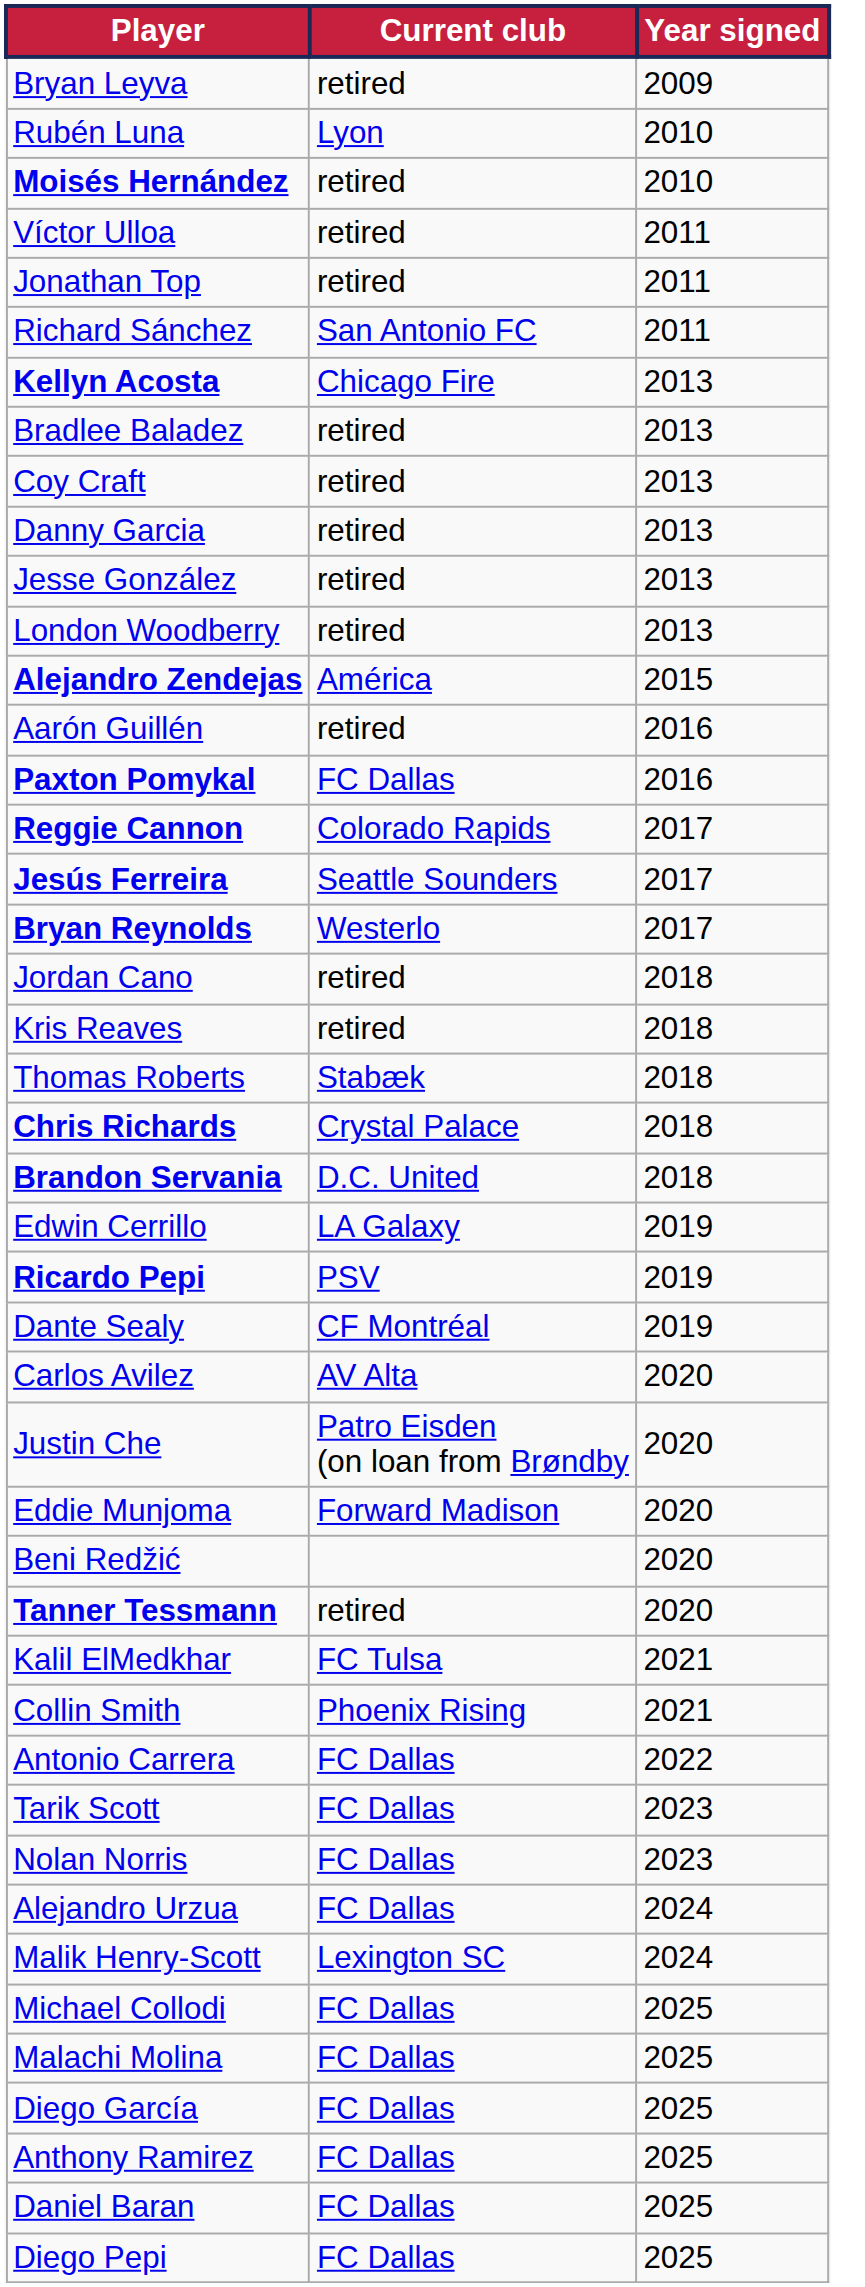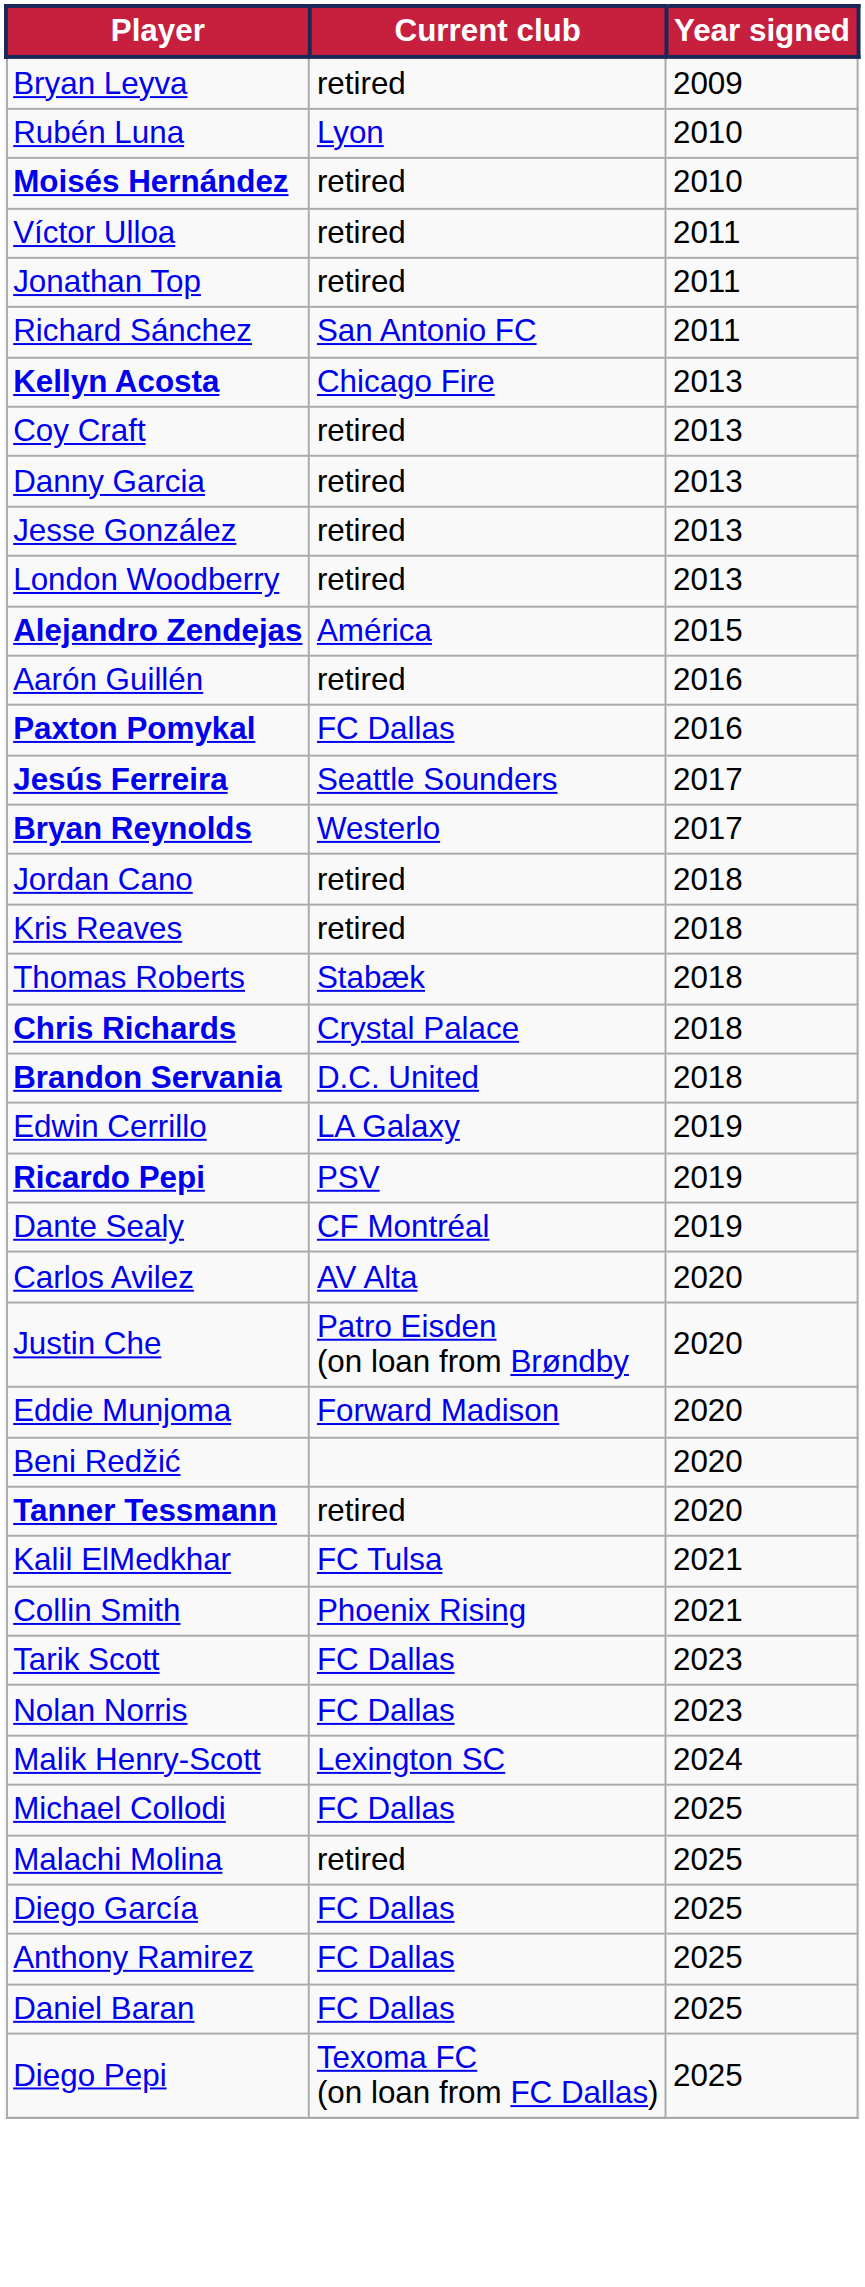 <table class="wikitable" style="text-align:center">
 <tr>
 <th style="background:#C6203E; color:#FFFFFF; border:2px solid #1A2857;">Player</th>
 <th style="background:#C6203E; color:#FFFFFF; border:2px solid #1A2857;">Current club</th>
 <th style="background:#C6203E; color:#FFFFFF; border:2px solid #1A2857;">Year signed</th>
 </tr>
 <tr>
 <td align=left> <a href='#'>Bryan Leyva</a></td>
 <td align=left>retired</td>
 <td align=left>2009</td>
 </tr>
 <tr>
 <td align=left> <a href='#'>Rubén Luna</a></td>
 <td align=left> <a href='#'>Lyon</a></td>
 <td align=left>2010</td>
 </tr>
 <tr>
 <td align=left> <strong><a href='#'>Moisés Hernández</a></strong></td>
 <td align=left>retired</td>
 <td align=left>2010</td>
 </tr>
 <tr>
 <td align=left> <a href='#'>Víctor Ulloa</a></td>
 <td align=left>retired</td>
 <td align=left>2011</td>
 </tr>
 <tr>
 <td align=left> <a href='#'>Jonathan Top</a></td>
 <td align=left>retired</td>
 <td align=left>2011</td>
 </tr>
 <tr>
 <td align=left> <a href='#'>Richard Sánchez</a></td>
 <td align=left> <a href='#'>San Antonio FC</a></td>
 <td align=left>2011</td>
 </tr>
 <tr>
 <td align=left> <strong><a href='#'>Kellyn Acosta</a></strong></td>
 <td align=left> <a href='#'>Chicago Fire</a></td>
 <td align=left>2013</td>
 </tr>
 <tr>
-<td align=left> <a href='#'>Bradlee Baladez</a></td>
-<td align=left>retired</td>
-<td align=left>2013</td>
-</tr>
-<tr>
 <td align=left> <a href='#'>Coy Craft</a></td>
 <td align=left>retired</td>
 <td align=left>2013</td>
 </tr>
 <tr>
 <td align=left> <a href='#'>Danny Garcia</a></td>
 <td align=left>retired</td>
 <td align=left>2013</td>
 </tr>
 <tr>
 <td align=left> <a href='#'>Jesse González</a></td>
 <td align=left>retired</td>
 <td align=left>2013</td>
 </tr>
 <tr>
 <td align=left> <a href='#'>London Woodberry</a></td>
 <td align=left>retired</td>
 <td align=left>2013</td>
 </tr>
 <tr>
 <td align=left> <strong><a href='#'>Alejandro Zendejas</a></strong></td>
 <td align=left> <a href='#'>América</a></td>
 <td align=left>2015</td>
 </tr>
 <tr>
 <td align=left> <a href='#'>Aarón Guillén</a></td>
 <td align=left>retired</td>
 <td align=left>2016</td>
 </tr>
 <tr>
 <td align=left> <strong><a href='#'>Paxton Pomykal</a></strong></td>
 <td align=left> <a href='#'>FC Dallas</a></td>
 <td align=left>2016</td>
-</tr>
-<tr>
-<td align=left> <strong><a href='#'>Reggie Cannon</a></strong></td>
-<td align=left> <a href='#'>Colorado Rapids</a></td>
-<td align=left>2017</td>
 </tr>
 <tr>
 <td align=left> <strong><a href='#'>Jesús Ferreira</a></strong></td>
 <td align=left> <a href='#'>Seattle Sounders</a></td>
 <td align=left>2017</td>
 </tr>
 <tr>
 <td align=left> <strong><a href='#'>Bryan Reynolds</a></strong></td>
 <td align=left> <a href='#'>Westerlo</a></td>
 <td align=left>2017</td>
 </tr>
 <tr>
 <td align=left> <a href='#'>Jordan Cano</a></td>
 <td align=left>retired</td>
 <td align=left>2018</td>
 </tr>
 <tr>
 <td align=left> <a href='#'>Kris Reaves</a></td>
 <td align=left>retired</td>
 <td align=left>2018</td>
 </tr>
 <tr>
 <td align=left> <a href='#'>Thomas Roberts</a></td>
 <td align=left> <a href='#'>Stabæk</a></td>
 <td align=left>2018</td>
 </tr>
 <tr>
 <td align=left> <strong><a href='#'>Chris Richards</a></strong></td>
 <td align=left> <a href='#'>Crystal Palace</a></td>
 <td align=left>2018</td>
 </tr>
 <tr>
 <td align=left> <strong><a href='#'>Brandon Servania</a></strong></td>
 <td align=left> <a href='#'>D.C. United</a></td>
 <td align=left>2018</td>
 </tr>
 <tr>
 <td align=left> <a href='#'>Edwin Cerrillo</a></td>
 <td align=left> <a href='#'>LA Galaxy</a></td>
 <td align=left>2019</td>
 </tr>
 <tr>
 <td align=left> <strong><a href='#'>Ricardo Pepi</a></strong></td>
 <td align=left> <a href='#'>PSV</a></td>
 <td align=left>2019</td>
 </tr>
 <tr>
 <td align=left> <a href='#'>Dante Sealy</a></td>
 <td align=left> <a href='#'>CF Montréal</a></td>
 <td align=left>2019</td>
 </tr>
 <tr>
 <td align=left> <a href='#'>Carlos Avilez</a></td>
 <td align=left> <a href='#'>AV Alta</a></td>
 <td align=left>2020</td>
 </tr>
 <tr>
 <td align=left> <a href='#'>Justin Che</a></td>
 <td align=left> <a href='#'>Patro Eisden</a><br>(on loan from  <a href='#'>Brøndby</a></td>
 <td align=left>2020</td>
 </tr>
 <tr>
 <td align=left> <a href='#'>Eddie Munjoma</a></td>
 <td align=left> <a href='#'>Forward Madison</a></td>
 <td align=left>2020</td>
 </tr>
 <tr>
 <td align=left> <a href='#'>Beni Redžić</a></td>
 <td align=left></td>
 <td align=left>2020</td>
 </tr>
 <tr>
 <td align=left> <strong><a href='#'>Tanner Tessmann</a></strong></td>
 <td align=left>retired</td>
 <td align=left>2020</td>
 </tr>
 <tr>
 <td align=left> <a href='#'>Kalil ElMedkhar</a></td>
 <td align=left> <a href='#'>FC Tulsa</a></td>
 <td align=left>2021</td>
 </tr>
 <tr>
 <td align=left> <a href='#'>Collin Smith</a></td>
 <td align=left> <a href='#'>Phoenix Rising</a></td>
 <td align=left>2021</td>
 </tr>
 <tr>
-<td align=left> <a href='#'>Antonio Carrera</a></td>
-<td align=left> <a href='#'>FC Dallas</a></td>
-<td align=left>2022</td>
-</tr>
-<tr>
 <td align=left> <a href='#'>Tarik Scott</a></td>
 <td align=left> <a href='#'>FC Dallas</a></td>
 <td align=left>2023</td>
 </tr>
 <tr>
 <td align=left> <a href='#'>Nolan Norris</a></td>
 <td align=left> <a href='#'>FC Dallas</a></td>
 <td align=left>2023</td>
-</tr>
-<tr>
-<td align=left> <a href='#'>Alejandro Urzua</a></td>
-<td align=left> <a href='#'>FC Dallas</a></td>
-<td align=left>2024</td>
 </tr>
 <tr>
 <td align=left> <a href='#'>Malik Henry-Scott</a></td>
 <td align=left> <a href='#'>Lexington SC</a></td>
 <td align=left>2024</td>
 </tr>
 <tr>
 <td align=left> <a href='#'>Michael Collodi</a></td>
 <td align=left> <a href='#'>FC Dallas</a></td>
 <td align=left>2025</td>
 </tr>
 <tr>
 <td align=left> <a href='#'>Malachi Molina</a></td>
-<td align=left> <a href='#'>FC Dallas</a></td>
+<td align=left>retired</td>
 <td align=left>2025</td>
 </tr>
 <tr>
 <td align=left> <a href='#'>Diego García</a></td>
 <td align=left> <a href='#'>FC Dallas</a></td>
 <td align=left>2025</td>
 </tr>
 <tr>
 <td align=left> <a href='#'>Anthony Ramirez</a></td>
 <td align=left> <a href='#'>FC Dallas</a></td>
 <td align=left>2025</td>
 </tr>
 <tr>
 <td align=left> <a href='#'>Daniel Baran</a></td>
 <td align=left> <a href='#'>FC Dallas</a></td>
 <td align=left>2025</td>
 </tr>
 <tr>
 <td align=left> <a href='#'>Diego Pepi</a></td>
-<td align=left> <a href='#'>FC Dallas</a></td>
+<td align=left> <a href='#'>Texoma FC</a><br>(on loan from  <a href='#'>FC Dallas</a>)</td>
 <td align=left>2025</td>
 </tr>
 <tr>
 </tr>
 </table>
